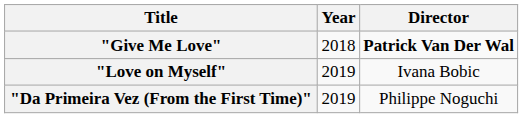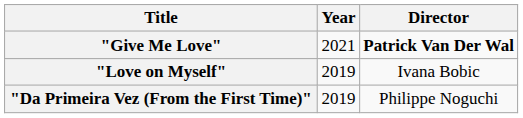 <table class="wikitable plainrowheaders" style=text-align:center>
 <tr>
 <th scope="col" style="width:18em;">Title</th>
 <th scope="col">Year</th>
 <th scope="col">Director</th>
 </tr>
 <tr>
 <th scope="row">"Give Me Love"</th>
-<td>2018</td>
+<td>2021</td>
 <td><strong>Patrick Van Der Wal</strong></td>
 </tr>
 <tr>
 <th scope="row">"Love on Myself"</th>
 <td>2019</td>
 <td>Ivana Bobic</td>
 </tr>
 <tr>
 <th scope="row">"Da Primeira Vez (From the First Time)"</th>
 <td>2019</td>
 <td>Philippe Noguchi</td>
 </tr>
 </table>
